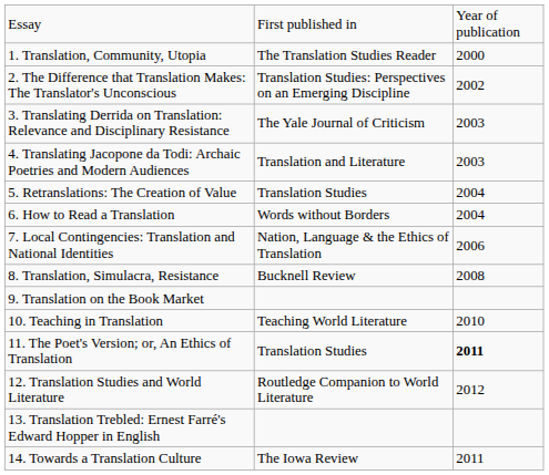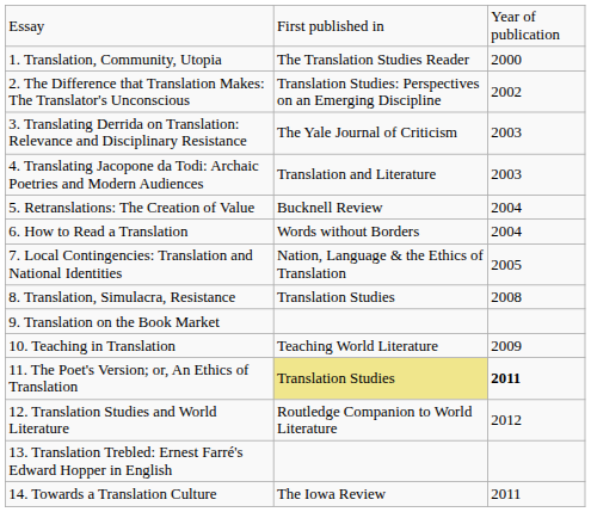 <table class="wikitable">
 <tr>
 <td>Essay</td>
 <td>First  published in</td>
 <td>Year of  publication</td>
 </tr>
 <tr>
 <td>1.        Translation, Community, Utopia</td>
 <td>The Translation Studies Reader</td>
 <td>2000</td>
 </tr>
 <tr>
 <td>2.        The Difference that Translation Makes: The Translator's  Unconscious</td>
 <td>Translation Studies: Perspectives on an Emerging Discipline</td>
 <td>2002</td>
 </tr>
 <tr>
 <td>3.        Translating Derrida on Translation: Relevance and Disciplinary  Resistance</td>
 <td>The Yale  Journal of Criticism</td>
 <td>2003</td>
 </tr>
 <tr>
 <td>4.        Translating Jacopone da Todi: Archaic Poetries and Modern  Audiences</td>
 <td>Translation  and Literature</td>
 <td>2003</td>
 </tr>
 <tr>
 <td>5.        Retranslations: The Creation of Value</td>
-<td>Translation Studies</td>
+<td>Bucknell Review</td>
 <td>2004</td>
 </tr>
 <tr>
 <td>6.        How to Read a Translation</td>
 <td>Words without Borders</td>
 <td>2004</td>
 </tr>
 <tr>
 <td>7.        Local Contingencies: Translation and National Identities</td>
 <td>Nation, Language & the Ethics of Translation</td>
-<td>2006</td>
+<td>2005</td>
 </tr>
 <tr>
 <td>8.        Translation, Simulacra, Resistance</td>
-<td>Bucknell Review</td>
+<td>Translation Studies</td>
 <td>2008</td>
 </tr>
 <tr>
 <td>9.        Translation on the Book Market</td>
 <td></td>
 <td></td>
 </tr>
 <tr>
 <td>10.    Teaching in Translation</td>
 <td>Teaching World Literature</td>
-<td>2010</td>
+<td>2009</td>
 </tr>
 <tr>
 <td>11.    The Poet's Version; or, An Ethics of Translation</td>
-<td>Translation Studies</td>
+<td style="background: khaki;">Translation Studies</td>
 <td><strong>2011</strong></td>
 </tr>
 <tr>
 <td>12.    Translation Studies and World Literature</td>
 <td>Routledge Companion to World Literature</td>
 <td>2012</td>
 </tr>
 <tr>
 <td>13.    Translation Trebled: Ernest Farré's Edward Hopper in  English</td>
 <td></td>
 <td></td>
 </tr>
 <tr>
 <td>14.    Towards a Translation Culture</td>
 <td>The Iowa Review</td>
 <td>2011</td>
 </tr>
 </table>
